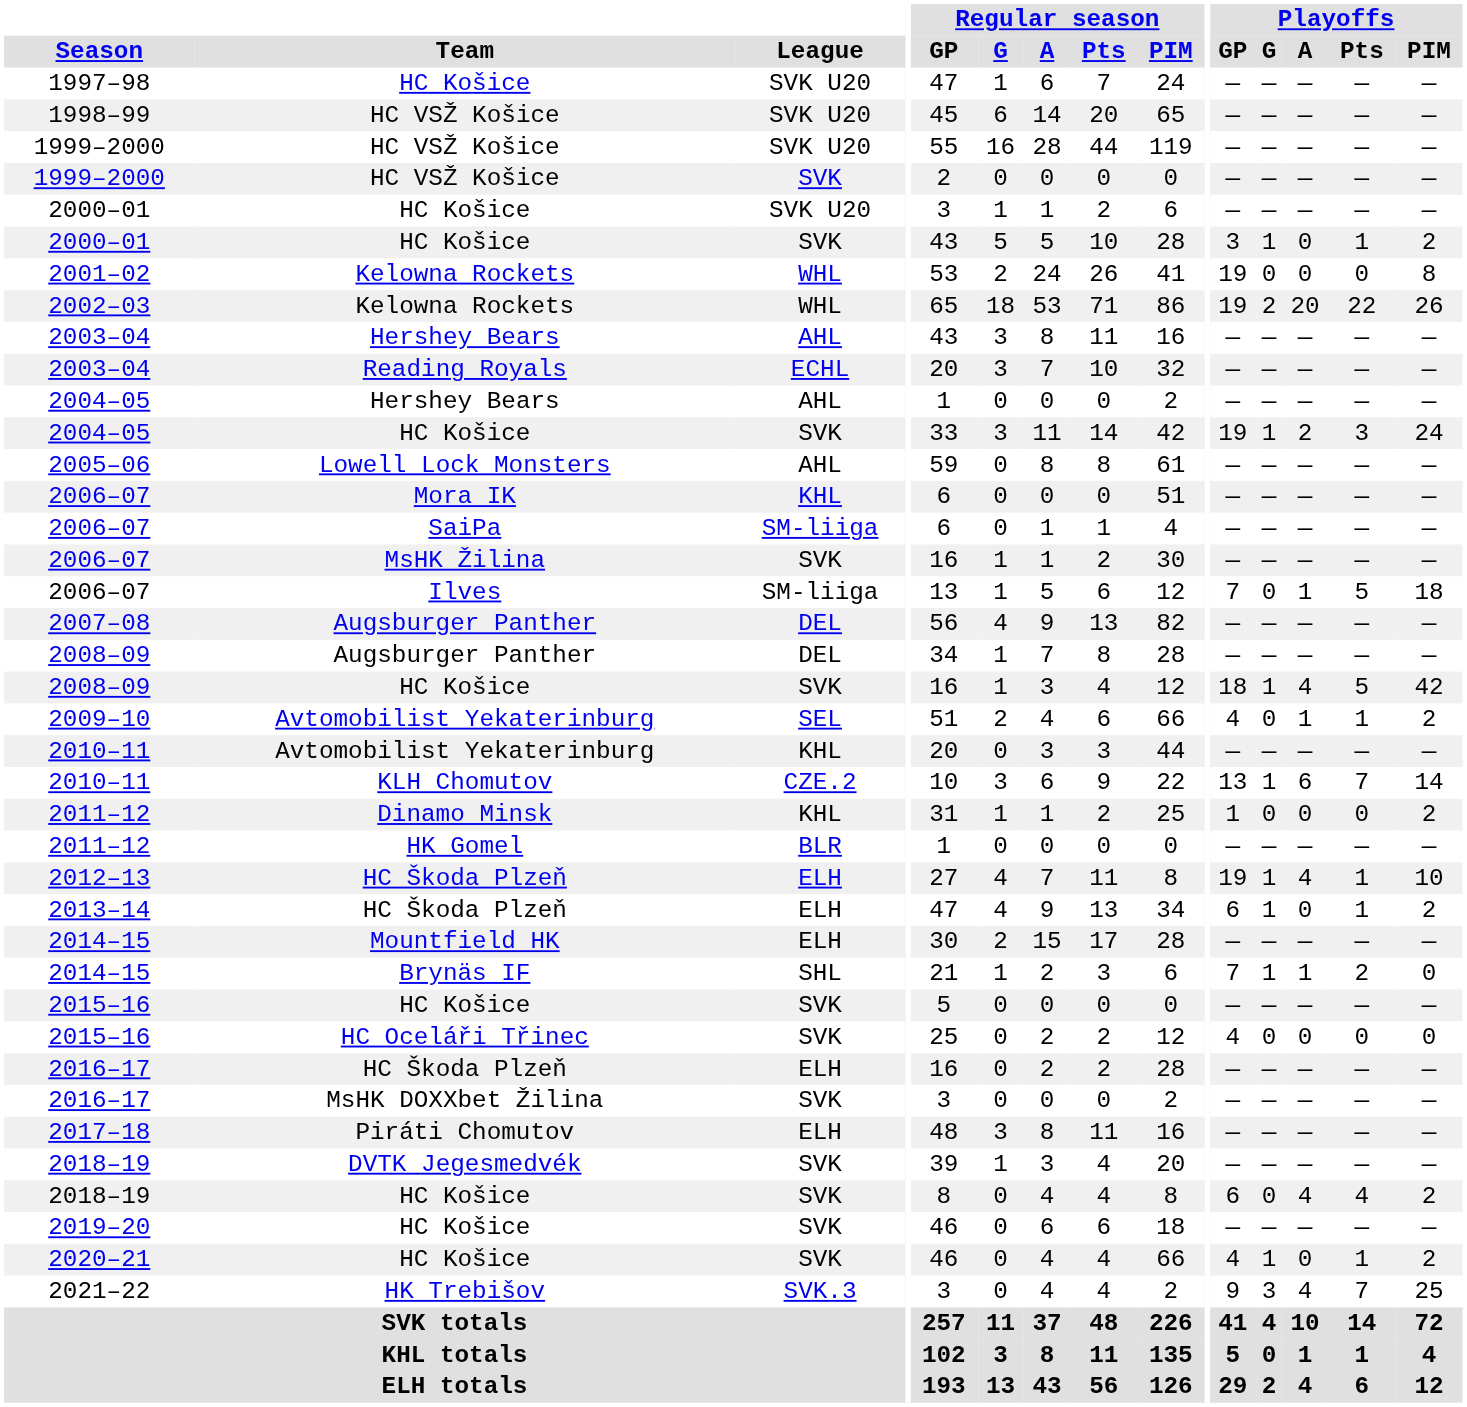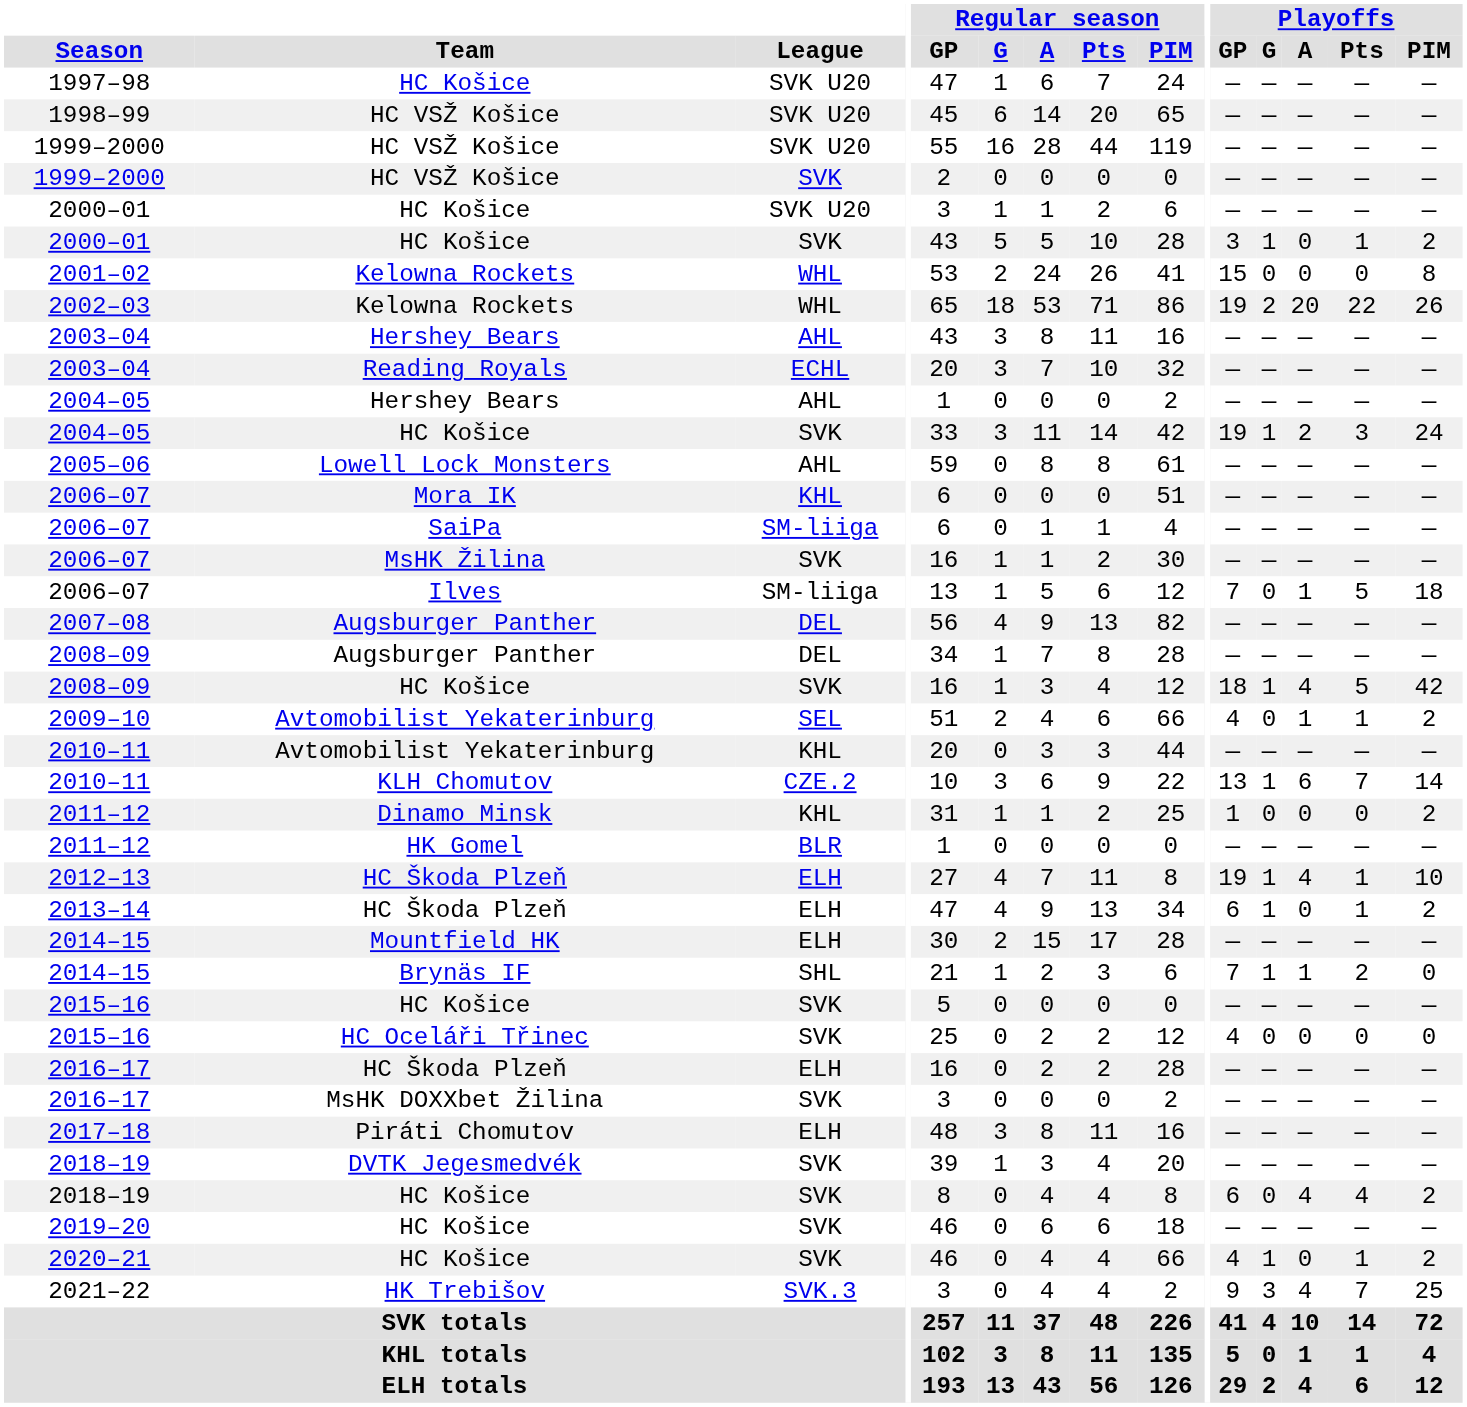 <table border="0" cellpadding="1" cellspacing="0" style="text-align:center; width:60em">
 <tr bgcolor="#e0e0e0">
 <th colspan="3" bgcolor="#ffffff"></th>
 <th rowspan="99" bgcolor="#ffffff"></th>
 <th colspan="5"><a href='#'>Regular season</a></th>
 <th rowspan="99" bgcolor="#ffffff"></th>
 <th colspan="5"><a href='#'>Playoffs</a></th>
 </tr>
 <tr bgcolor="#e0e0e0">
 <th><a href='#'>Season</a></th>
 <th>Team</th>
 <th>League</th>
 <th>GP</th>
 <th><a href='#'>G</a></th>
 <th><a href='#'>A</a></th>
 <th><a href='#'>Pts</a></th>
 <th><a href='#'>PIM</a></th>
 <th>GP</th>
 <th>G</th>
 <th>A</th>
 <th>Pts</th>
 <th>PIM</th>
 </tr>
 <tr>
 <td>1997–98</td>
 <td><a href='#'>HC Košice</a></td>
 <td>SVK U20</td>
 <td>47</td>
 <td>1</td>
 <td>6</td>
 <td>7</td>
 <td>24</td>
 <td>—</td>
 <td>—</td>
 <td>—</td>
 <td>—</td>
 <td>—</td>
 </tr>
 <tr bgcolor="#f0f0f0">
 <td>1998–99</td>
 <td>HC VSŽ Košice</td>
 <td>SVK U20</td>
 <td>45</td>
 <td>6</td>
 <td>14</td>
 <td>20</td>
 <td>65</td>
 <td>—</td>
 <td>—</td>
 <td>—</td>
 <td>—</td>
 <td>—</td>
 </tr>
 <tr>
 <td>1999–2000</td>
 <td>HC VSŽ Košice</td>
 <td>SVK U20</td>
 <td>55</td>
 <td>16</td>
 <td>28</td>
 <td>44</td>
 <td>119</td>
 <td>—</td>
 <td>—</td>
 <td>—</td>
 <td>—</td>
 <td>—</td>
 </tr>
 <tr bgcolor="#f0f0f0">
 <td><a href='#'>1999–2000</a></td>
 <td>HC VSŽ Košice</td>
 <td><a href='#'>SVK</a></td>
 <td>2</td>
 <td>0</td>
 <td>0</td>
 <td>0</td>
 <td>0</td>
 <td>—</td>
 <td>—</td>
 <td>—</td>
 <td>—</td>
 <td>—</td>
 </tr>
 <tr>
 <td>2000–01</td>
 <td>HC Košice</td>
 <td>SVK U20</td>
 <td>3</td>
 <td>1</td>
 <td>1</td>
 <td>2</td>
 <td>6</td>
 <td>—</td>
 <td>—</td>
 <td>—</td>
 <td>—</td>
 <td>—</td>
 </tr>
 <tr bgcolor="#f0f0f0">
 <td><a href='#'>2000–01</a></td>
 <td>HC Košice</td>
 <td>SVK</td>
 <td>43</td>
 <td>5</td>
 <td>5</td>
 <td>10</td>
 <td>28</td>
 <td>3</td>
 <td>1</td>
 <td>0</td>
 <td>1</td>
 <td>2</td>
 </tr>
 <tr>
 <td><a href='#'>2001–02</a></td>
 <td><a href='#'>Kelowna Rockets</a></td>
 <td><a href='#'>WHL</a></td>
 <td>53</td>
 <td>2</td>
 <td>24</td>
 <td>26</td>
 <td>41</td>
-<td>19</td>
+<td>15</td>
 <td>0</td>
 <td>0</td>
 <td>0</td>
 <td>8</td>
 </tr>
 <tr bgcolor="#f0f0f0">
 <td><a href='#'>2002–03</a></td>
 <td>Kelowna Rockets</td>
 <td>WHL</td>
 <td>65</td>
 <td>18</td>
 <td>53</td>
 <td>71</td>
 <td>86</td>
 <td>19</td>
 <td>2</td>
 <td>20</td>
 <td>22</td>
 <td>26</td>
 </tr>
 <tr>
 <td><a href='#'>2003–04</a></td>
 <td><a href='#'>Hershey Bears</a></td>
 <td><a href='#'>AHL</a></td>
 <td>43</td>
 <td>3</td>
 <td>8</td>
 <td>11</td>
 <td>16</td>
 <td>—</td>
 <td>—</td>
 <td>—</td>
 <td>—</td>
 <td>—</td>
 </tr>
 <tr bgcolor="#f0f0f0">
 <td><a href='#'>2003–04</a></td>
 <td><a href='#'>Reading Royals</a></td>
 <td><a href='#'>ECHL</a></td>
 <td>20</td>
 <td>3</td>
 <td>7</td>
 <td>10</td>
 <td>32</td>
 <td>—</td>
 <td>—</td>
 <td>—</td>
 <td>—</td>
 <td>—</td>
 </tr>
 <tr>
 <td><a href='#'>2004–05</a></td>
 <td>Hershey Bears</td>
 <td>AHL</td>
 <td>1</td>
 <td>0</td>
 <td>0</td>
 <td>0</td>
 <td>2</td>
 <td>—</td>
 <td>—</td>
 <td>—</td>
 <td>—</td>
 <td>—</td>
 </tr>
 <tr bgcolor="#f0f0f0">
 <td><a href='#'>2004–05</a></td>
 <td>HC Košice</td>
 <td>SVK</td>
 <td>33</td>
 <td>3</td>
 <td>11</td>
 <td>14</td>
 <td>42</td>
 <td>19</td>
 <td>1</td>
 <td>2</td>
 <td>3</td>
 <td>24</td>
 </tr>
 <tr>
 <td><a href='#'>2005–06</a></td>
 <td><a href='#'>Lowell Lock Monsters</a></td>
 <td>AHL</td>
 <td>59</td>
 <td>0</td>
 <td>8</td>
 <td>8</td>
 <td>61</td>
 <td>—</td>
 <td>—</td>
 <td>—</td>
 <td>—</td>
 <td>—</td>
 </tr>
 <tr bgcolor="#f0f0f0">
 <td><a href='#'>2006–07</a></td>
 <td><a href='#'>Mora IK</a></td>
 <td><a href='#'>KHL</a></td>
 <td>6</td>
 <td>0</td>
 <td>0</td>
 <td>0</td>
 <td>51</td>
 <td>—</td>
 <td>—</td>
 <td>—</td>
 <td>—</td>
 <td>—</td>
 </tr>
 <tr>
 <td><a href='#'>2006–07</a></td>
 <td><a href='#'>SaiPa</a></td>
 <td><a href='#'>SM-liiga</a></td>
 <td>6</td>
 <td>0</td>
 <td>1</td>
 <td>1</td>
 <td>4</td>
 <td>—</td>
 <td>—</td>
 <td>—</td>
 <td>—</td>
 <td>—</td>
 </tr>
 <tr bgcolor="#f0f0f0">
 <td><a href='#'>2006–07</a></td>
 <td><a href='#'>MsHK Žilina</a></td>
 <td>SVK</td>
 <td>16</td>
 <td>1</td>
 <td>1</td>
 <td>2</td>
 <td>30</td>
 <td>—</td>
 <td>—</td>
 <td>—</td>
 <td>—</td>
 <td>—</td>
 </tr>
 <tr>
 <td>2006–07</td>
 <td><a href='#'>Ilves</a></td>
 <td>SM-liiga</td>
 <td>13</td>
 <td>1</td>
 <td>5</td>
 <td>6</td>
 <td>12</td>
 <td>7</td>
 <td>0</td>
 <td>1</td>
 <td>5</td>
 <td>18</td>
 </tr>
 <tr bgcolor="#f0f0f0">
 <td><a href='#'>2007–08</a></td>
 <td><a href='#'>Augsburger Panther</a></td>
 <td><a href='#'>DEL</a></td>
 <td>56</td>
 <td>4</td>
 <td>9</td>
 <td>13</td>
 <td>82</td>
 <td>—</td>
 <td>—</td>
 <td>—</td>
 <td>—</td>
 <td>—</td>
 </tr>
 <tr>
 <td><a href='#'>2008–09</a></td>
 <td>Augsburger Panther</td>
 <td>DEL</td>
 <td>34</td>
 <td>1</td>
 <td>7</td>
 <td>8</td>
 <td>28</td>
 <td>—</td>
 <td>—</td>
 <td>—</td>
 <td>—</td>
 <td>—</td>
 </tr>
 <tr bgcolor="#f0f0f0">
 <td><a href='#'>2008–09</a></td>
 <td>HC Košice</td>
 <td>SVK</td>
 <td>16</td>
 <td>1</td>
 <td>3</td>
 <td>4</td>
 <td>12</td>
 <td>18</td>
 <td>1</td>
 <td>4</td>
 <td>5</td>
 <td>42</td>
 </tr>
 <tr>
 <td><a href='#'>2009–10</a></td>
 <td><a href='#'>Avtomobilist Yekaterinburg</a></td>
 <td><a href='#'>SEL</a></td>
 <td>51</td>
 <td>2</td>
 <td>4</td>
 <td>6</td>
 <td>66</td>
 <td>4</td>
 <td>0</td>
 <td>1</td>
 <td>1</td>
 <td>2</td>
 </tr>
 <tr bgcolor="#f0f0f0">
 <td><a href='#'>2010–11</a></td>
 <td>Avtomobilist Yekaterinburg</td>
 <td>KHL</td>
 <td>20</td>
 <td>0</td>
 <td>3</td>
 <td>3</td>
 <td>44</td>
 <td>—</td>
 <td>—</td>
 <td>—</td>
 <td>—</td>
 <td>—</td>
 </tr>
 <tr>
 <td><a href='#'>2010–11</a></td>
 <td><a href='#'>KLH Chomutov</a></td>
 <td><a href='#'>CZE.2</a></td>
 <td>10</td>
 <td>3</td>
 <td>6</td>
 <td>9</td>
 <td>22</td>
 <td>13</td>
 <td>1</td>
 <td>6</td>
 <td>7</td>
 <td>14</td>
 </tr>
 <tr bgcolor="#f0f0f0">
 <td><a href='#'>2011–12</a></td>
 <td><a href='#'>Dinamo Minsk</a></td>
 <td>KHL</td>
 <td>31</td>
 <td>1</td>
 <td>1</td>
 <td>2</td>
 <td>25</td>
 <td>1</td>
 <td>0</td>
 <td>0</td>
 <td>0</td>
 <td>2</td>
 </tr>
 <tr>
 <td><a href='#'>2011–12</a></td>
 <td><a href='#'>HK Gomel</a></td>
 <td><a href='#'>BLR</a></td>
 <td>1</td>
 <td>0</td>
 <td>0</td>
 <td>0</td>
 <td>0</td>
 <td>—</td>
 <td>—</td>
 <td>—</td>
 <td>—</td>
 <td>—</td>
 </tr>
 <tr bgcolor="#f0f0f0">
 <td><a href='#'>2012–13</a></td>
 <td><a href='#'>HC Škoda Plzeň</a></td>
 <td><a href='#'>ELH</a></td>
 <td>27</td>
 <td>4</td>
 <td>7</td>
 <td>11</td>
 <td>8</td>
 <td>19</td>
 <td>1</td>
 <td>4</td>
 <td>1</td>
 <td>10</td>
 </tr>
 <tr>
 <td><a href='#'>2013–14</a></td>
 <td>HC Škoda Plzeň</td>
 <td>ELH</td>
 <td>47</td>
 <td>4</td>
 <td>9</td>
 <td>13</td>
 <td>34</td>
 <td>6</td>
 <td>1</td>
 <td>0</td>
 <td>1</td>
 <td>2</td>
 </tr>
 <tr bgcolor="#f0f0f0">
 <td><a href='#'>2014–15</a></td>
 <td><a href='#'>Mountfield HK</a></td>
 <td>ELH</td>
 <td>30</td>
 <td>2</td>
 <td>15</td>
 <td>17</td>
 <td>28</td>
 <td>—</td>
 <td>—</td>
 <td>—</td>
 <td>—</td>
 <td>—</td>
 </tr>
 <tr>
 <td><a href='#'>2014–15</a></td>
 <td><a href='#'>Brynäs IF</a></td>
 <td>SHL</td>
 <td>21</td>
 <td>1</td>
 <td>2</td>
 <td>3</td>
 <td>6</td>
 <td>7</td>
 <td>1</td>
 <td>1</td>
 <td>2</td>
 <td>0</td>
 </tr>
 <tr bgcolor="#f0f0f0">
 <td><a href='#'>2015–16</a></td>
 <td>HC Košice</td>
 <td>SVK</td>
 <td>5</td>
 <td>0</td>
 <td>0</td>
 <td>0</td>
 <td>0</td>
 <td>—</td>
 <td>—</td>
 <td>—</td>
 <td>—</td>
 <td>—</td>
 </tr>
 <tr>
 <td><a href='#'>2015–16</a></td>
 <td><a href='#'>HC Oceláři Třinec</a></td>
 <td>SVK</td>
 <td>25</td>
 <td>0</td>
 <td>2</td>
 <td>2</td>
 <td>12</td>
 <td>4</td>
 <td>0</td>
 <td>0</td>
 <td>0</td>
 <td>0</td>
 </tr>
 <tr bgcolor="#f0f0f0">
 <td><a href='#'>2016–17</a></td>
 <td>HC Škoda Plzeň</td>
 <td>ELH</td>
 <td>16</td>
 <td>0</td>
 <td>2</td>
 <td>2</td>
 <td>28</td>
 <td>—</td>
 <td>—</td>
 <td>—</td>
 <td>—</td>
 <td>—</td>
 </tr>
 <tr>
 <td><a href='#'>2016–17</a></td>
 <td>MsHK DOXXbet Žilina</td>
 <td>SVK</td>
 <td>3</td>
 <td>0</td>
 <td>0</td>
 <td>0</td>
 <td>2</td>
 <td>—</td>
 <td>—</td>
 <td>—</td>
 <td>—</td>
 <td>—</td>
 </tr>
 <tr bgcolor="#f0f0f0">
 <td><a href='#'>2017–18</a></td>
 <td>Piráti Chomutov</td>
 <td>ELH</td>
 <td>48</td>
 <td>3</td>
 <td>8</td>
 <td>11</td>
 <td>16</td>
 <td>—</td>
 <td>—</td>
 <td>—</td>
 <td>—</td>
 <td>—</td>
 </tr>
 <tr>
 <td><a href='#'>2018–19</a></td>
 <td><a href='#'>DVTK Jegesmedvék</a></td>
 <td>SVK</td>
 <td>39</td>
 <td>1</td>
 <td>3</td>
 <td>4</td>
 <td>20</td>
 <td>—</td>
 <td>—</td>
 <td>—</td>
 <td>—</td>
 <td>—</td>
 </tr>
 <tr bgcolor="#f0f0f0">
 <td>2018–19</td>
 <td>HC Košice</td>
 <td>SVK</td>
 <td>8</td>
 <td>0</td>
 <td>4</td>
 <td>4</td>
 <td>8</td>
 <td>6</td>
 <td>0</td>
 <td>4</td>
 <td>4</td>
 <td>2</td>
 </tr>
 <tr>
 <td><a href='#'>2019–20</a></td>
 <td>HC Košice</td>
 <td>SVK</td>
 <td>46</td>
 <td>0</td>
 <td>6</td>
 <td>6</td>
 <td>18</td>
 <td>—</td>
 <td>—</td>
 <td>—</td>
 <td>—</td>
 <td>—</td>
 </tr>
 <tr bgcolor="#f0f0f0">
 <td><a href='#'>2020–21</a></td>
 <td>HC Košice</td>
 <td>SVK</td>
 <td>46</td>
 <td>0</td>
 <td>4</td>
 <td>4</td>
 <td>66</td>
 <td>4</td>
 <td>1</td>
 <td>0</td>
 <td>1</td>
 <td>2</td>
 </tr>
 <tr>
 <td>2021–22</td>
 <td><a href='#'>HK Trebišov</a></td>
 <td><a href='#'>SVK.3</a></td>
 <td>3</td>
 <td>0</td>
 <td>4</td>
 <td>4</td>
 <td>2</td>
 <td>9</td>
 <td>3</td>
 <td>4</td>
 <td>7</td>
 <td>25</td>
 </tr>
 <tr bgcolor="#e0e0e0">
 <th colspan="3">SVK totals</th>
 <th>257</th>
 <th>11</th>
 <th>37</th>
 <th>48</th>
 <th>226</th>
 <th>41</th>
 <th>4</th>
 <th>10</th>
 <th>14</th>
 <th>72</th>
 </tr>
 <tr bgcolor="#e0e0e0">
 <th colspan="3">KHL totals</th>
 <th>102</th>
 <th>3</th>
 <th>8</th>
 <th>11</th>
 <th>135</th>
 <th>5</th>
 <th>0</th>
 <th>1</th>
 <th>1</th>
 <th>4</th>
 </tr>
 <tr bgcolor="#e0e0e0">
 <th colspan="3">ELH totals</th>
 <th>193</th>
 <th>13</th>
 <th>43</th>
 <th>56</th>
 <th>126</th>
 <th>29</th>
 <th>2</th>
 <th>4</th>
 <th>6</th>
 <th>12</th>
 </tr>
 </table>
